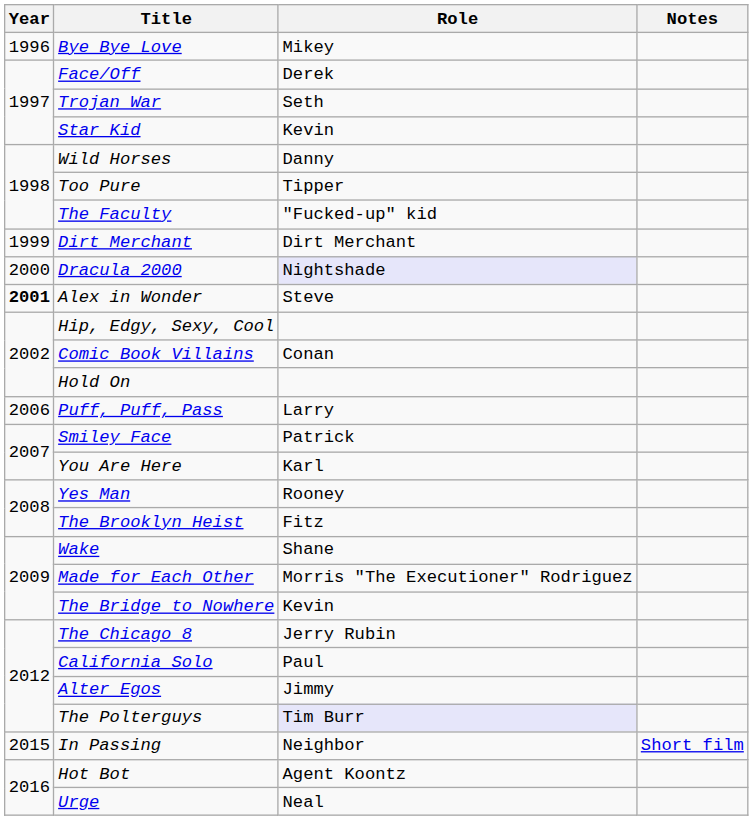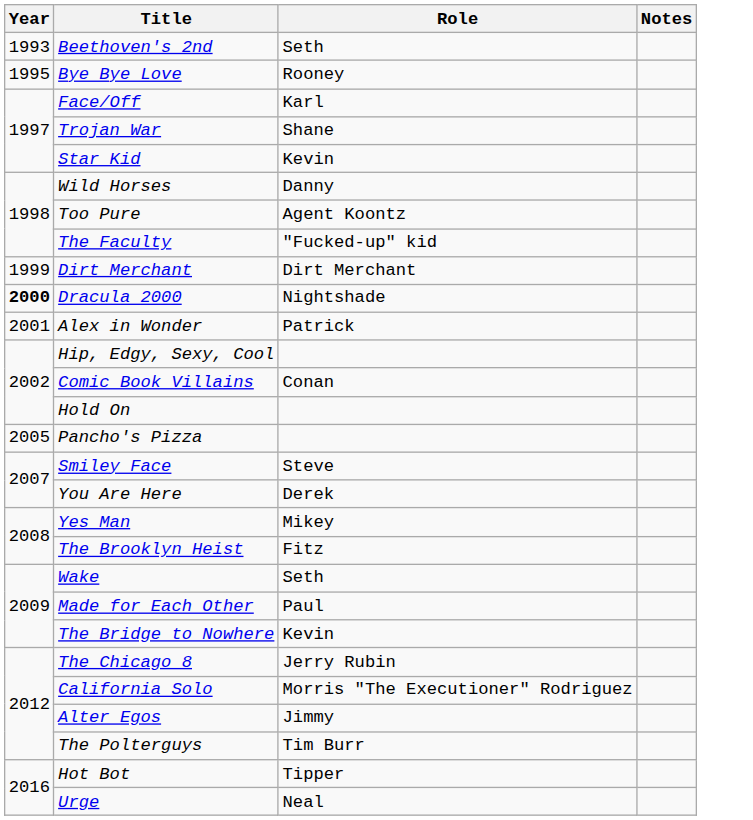 <table class="wikitable sortable">
 <tr>
 <th>Year</th>
 <th>Title</th>
 <th>Role</th>
 <th class="unsortable">Notes</th>
 </tr>
 <tr>
-<td>1996</td>
+<td>1993</td>
+<td><em><a href='#'>Beethoven's 2nd</a></em></td>
+<td>Seth</td>
+<td></td>
+</tr>
+<tr>
+<td>1995</td>
 <td><em><a href='#'>Bye Bye Love</a></em></td>
-<td>Mikey</td>
+<td>Rooney</td>
 <td></td>
 </tr>
 <tr>
 <td rowspan="3">1997</td>
 <td><em><a href='#'>Face/Off</a></em></td>
-<td>Derek</td>
+<td>Karl</td>
 <td></td>
 </tr>
 <tr>
 <td><em><a href='#'>Trojan War</a></em></td>
-<td>Seth</td>
+<td>Shane</td>
 <td></td>
 </tr>
 <tr>
 <td><em><a href='#'>Star Kid</a></em></td>
 <td>Kevin</td>
 <td></td>
 </tr>
 <tr>
 <td rowspan="3">1998</td>
 <td><em>Wild Horses</em></td>
 <td>Danny</td>
 <td></td>
 </tr>
 <tr>
 <td><em>Too Pure</em></td>
-<td>Tipper</td>
+<td>Agent Koontz</td>
 <td></td>
 </tr>
 <tr>
 <td><em><a href='#'>The Faculty</a></em></td>
 <td>"Fucked-up" kid</td>
 <td></td>
 </tr>
 <tr>
 <td>1999</td>
 <td><em><a href='#'>Dirt Merchant</a></em></td>
 <td>Dirt Merchant</td>
 <td></td>
 </tr>
 <tr>
-<td>2000</td>
+<td><strong>2000</strong></td>
 <td><em><a href='#'>Dracula 2000</a></em></td>
-<td style="background: lavender;">Nightshade</td>
+<td>Nightshade</td>
 <td></td>
 </tr>
 <tr>
-<td><strong>2001</strong></td>
+<td>2001</td>
 <td><em>Alex in Wonder</em></td>
-<td>Steve</td>
+<td>Patrick</td>
 <td></td>
 </tr>
 <tr>
 <td rowspan="3">2002</td>
 <td><em>Hip, Edgy, Sexy, Cool</em></td>
 <td></td>
 <td></td>
 </tr>
 <tr>
 <td><em><a href='#'>Comic Book Villains</a></em></td>
 <td>Conan</td>
 <td></td>
 </tr>
 <tr>
 <td><em>Hold On</em></td>
 <td></td>
 <td></td>
 </tr>
 <tr>
-<td>2006</td>
-<td><em><a href='#'>Puff, Puff, Pass</a></em></td>
-<td>Larry</td>
+<td>2005</td>
+<td><em>Pancho's Pizza</em></td>
+<td></td>
 <td></td>
 </tr>
 <tr>
 <td rowspan="2">2007</td>
 <td><em><a href='#'>Smiley Face</a></em></td>
-<td>Patrick</td>
+<td>Steve</td>
 <td></td>
 </tr>
 <tr>
 <td><em>You Are Here</em></td>
-<td>Karl</td>
+<td>Derek</td>
 <td></td>
 </tr>
 <tr>
 <td rowspan="2">2008</td>
 <td><em><a href='#'>Yes Man</a></em></td>
-<td>Rooney</td>
+<td>Mikey</td>
 <td></td>
 </tr>
 <tr>
 <td><em><a href='#'>The Brooklyn Heist</a></em></td>
 <td>Fitz</td>
 <td></td>
 </tr>
 <tr>
 <td rowspan="3">2009</td>
 <td><em><a href='#'>Wake</a></em></td>
-<td>Shane</td>
+<td>Seth</td>
 <td></td>
 </tr>
 <tr>
 <td><em><a href='#'>Made for Each Other</a></em></td>
-<td>Morris "The Executioner" Rodriguez</td>
+<td>Paul</td>
 <td></td>
 </tr>
 <tr>
 <td><em><a href='#'>The Bridge to Nowhere</a></em></td>
 <td>Kevin</td>
 <td></td>
 </tr>
 <tr>
 <td rowspan="4">2012</td>
 <td><em><a href='#'>The Chicago 8</a></em></td>
 <td>Jerry Rubin</td>
 <td></td>
 </tr>
 <tr>
 <td><em><a href='#'>California Solo</a></em></td>
-<td>Paul</td>
+<td>Morris "The Executioner" Rodriguez</td>
 <td></td>
 </tr>
 <tr>
 <td><em><a href='#'>Alter Egos</a></em></td>
 <td>Jimmy</td>
 <td></td>
 </tr>
 <tr>
 <td><em>The Polterguys</em></td>
-<td style="background: lavender;">Tim Burr</td>
+<td>Tim Burr</td>
 <td></td>
-</tr>
-<tr>
-<td>2015</td>
-<td><em>In Passing</em></td>
-<td>Neighbor</td>
-<td style="text-align:center; "><a href='#'>Short film</a></td>
 </tr>
 <tr>
 <td rowspan="2">2016</td>
 <td><em>Hot Bot</em></td>
-<td>Agent Koontz</td>
+<td>Tipper</td>
 <td></td>
 </tr>
 <tr>
 <td><em><a href='#'>Urge</a></em></td>
 <td>Neal</td>
 <td></td>
 </tr>
 </table>
